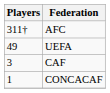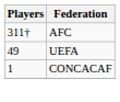 <table class="wikitable">
 <tr>
 <th>Players</th>
 <th>Federation</th>
 </tr>
 <tr>
 <td>311†</td>
 <td>AFC</td>
 </tr>
 <tr>
 <td>49</td>
 <td>UEFA</td>
 </tr>
 <tr>
-<td>3</td>
-<td>CAF</td>
-</tr>
-<tr>
 <td>1</td>
 <td>CONCACAF</td>
 </tr>
 <tr>
 </tr>
 </table>
